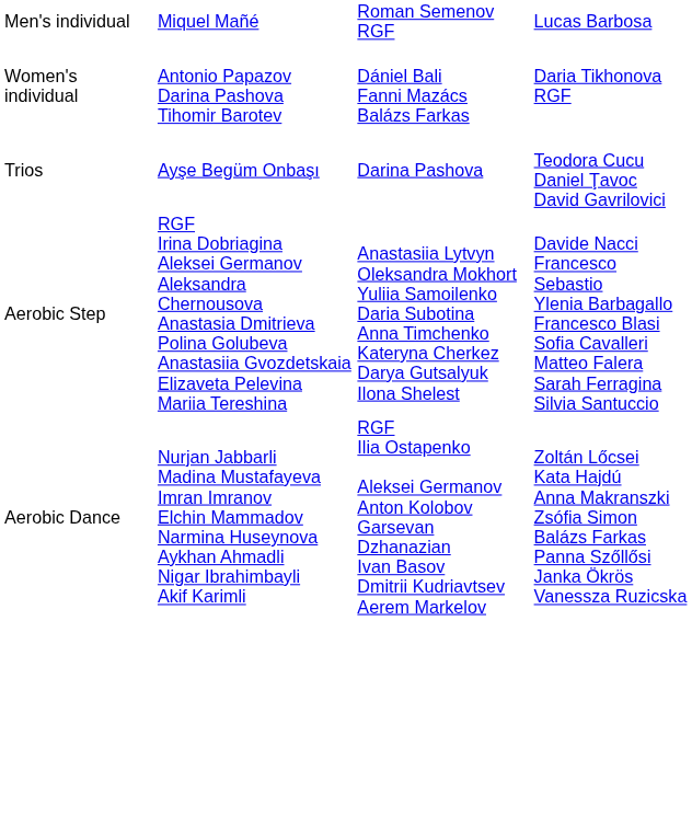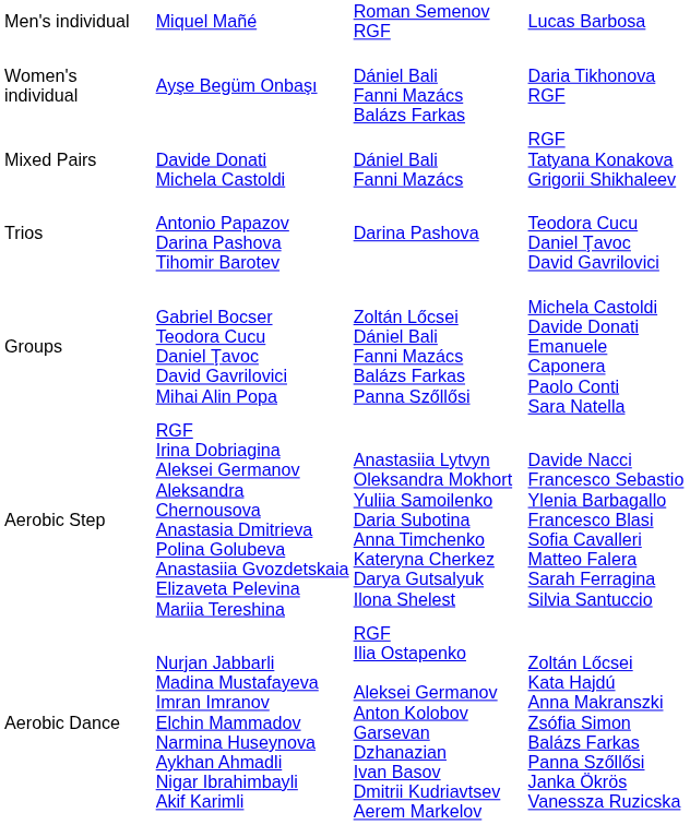 <table>
 <tr>
 <td>Men's individual</td>
 <td><a href='#'>Miquel Mañé</a><br></td>
 <td><a href='#'>Roman Semenov</a><br> <a href='#'>RGF</a></td>
 <td><a href='#'>Lucas Barbosa</a><br></td>
 </tr>
 <tr>
 <td>Women's individual</td>
-<td><br><a href='#'>Antonio Papazov</a><br><a href='#'>Darina Pashova</a><br><a href='#'>Tihomir Barotev</a></td>
+<td><a href='#'>Ayşe Begüm Onbaşı</a><br></td>
 <td><br><a href='#'>Dániel Bali</a><br><a href='#'>Fanni Mazács</a><br><a href='#'>Balázs Farkas</a></td>
 <td><a href='#'>Daria Tikhonova</a><br> <a href='#'>RGF</a></td>
 </tr>
 <tr>
+<td>Mixed Pairs</td>
+<td><br><a href='#'>Davide Donati</a><br><a href='#'>Michela Castoldi</a></td>
+<td><br><a href='#'>Dániel Bali</a><br><a href='#'>Fanni Mazács</a></td>
+<td><a href='#'>RGF</a><br><a href='#'>Tatyana Konakova</a><br><a href='#'>Grigorii Shikhaleev</a></td>
+</tr>
+<tr>
 <td>Trios</td>
-<td><a href='#'>Ayşe Begüm Onbaşı</a><br></td>
+<td><br><a href='#'>Antonio Papazov</a><br><a href='#'>Darina Pashova</a><br><a href='#'>Tihomir Barotev</a></td>
 <td><a href='#'>Darina Pashova</a><br></td>
 <td><br><a href='#'>Teodora Cucu</a><br><a href='#'>Daniel Ţavoc</a><br><a href='#'>David Gavrilovici</a></td>
+</tr>
+<tr>
+<td>Groups</td>
+<td><br><a href='#'>Gabriel Bocser</a><br><a href='#'>Teodora Cucu</a><br><a href='#'>Daniel Ţavoc</a><br><a href='#'>David Gavrilovici</a><br><a href='#'>Mihai Alin Popa</a></td>
+<td><br><a href='#'>Zoltán Lőcsei</a><br><a href='#'>Dániel Bali</a><br><a href='#'>Fanni Mazács</a><br><a href='#'>Balázs Farkas</a><br><a href='#'>Panna Szőllősi</a></td>
+<td><br><a href='#'>Michela Castoldi</a><br><a href='#'>Davide Donati</a><br><a href='#'>Emanuele Caponera</a><br><a href='#'>Paolo Conti</a><br><a href='#'>Sara Natella</a></td>
 </tr>
 <tr>
 <td>Aerobic Step</td>
 <td><a href='#'>RGF</a><br><a href='#'>Irina Dobriagina</a><br><a href='#'>Aleksei Germanov</a><br><a href='#'>Aleksandra Chernousova</a><br><a href='#'>Anastasia Dmitrieva</a><br><a href='#'>Polina Golubeva</a><br><a href='#'>Anastasiia Gvozdetskaia</a><br><a href='#'>Elizaveta Pelevina</a><br><a href='#'>Mariia Tereshina</a></td>
 <td><br><a href='#'>Anastasiia Lytvyn</a><br><a href='#'>Oleksandra Mokhort</a><br><a href='#'>Yuliia Samoilenko</a><br><a href='#'>Daria Subotina</a><br><a href='#'>Anna Timchenko</a><br><a href='#'>Kateryna Cherkez</a><br><a href='#'>Darya Gutsalyuk</a><br><a href='#'>Ilona Shelest</a></td>
 <td><br><a href='#'>Davide Nacci</a><br><a href='#'>Francesco Sebastio</a><br><a href='#'>Ylenia Barbagallo</a><br><a href='#'>Francesco Blasi</a><br><a href='#'>Sofia Cavalleri</a><br><a href='#'>Matteo Falera</a><br><a href='#'>Sarah Ferragina</a><br><a href='#'>Silvia Santuccio</a></td>
 </tr>
 <tr>
 <td>Aerobic Dance</td>
 <td><br><a href='#'>Nurjan Jabbarli</a><br><a href='#'>Madina Mustafayeva</a><br><a href='#'>Imran Imranov</a><br><a href='#'>Elchin Mammadov</a><br><a href='#'>Narmina Huseynova</a><br><a href='#'>Aykhan Ahmadli</a><br><a href='#'>Nigar Ibrahimbayli</a><br><a href='#'>Akif Karimli</a></td>
 <td><a href='#'>RGF</a><br><a href='#'>Ilia Ostapenko</a><br><br><a href='#'>Aleksei Germanov</a><br><a href='#'>Anton Kolobov</a><br><a href='#'>Garsevan Dzhanazian</a><br><a href='#'>Ivan Basov</a><br><a href='#'>Dmitrii Kudriavtsev</a><br><a href='#'>Aerem Markelov</a></td>
 <td><br><a href='#'>Zoltán Lőcsei</a><br><a href='#'>Kata Hajdú</a><br><a href='#'>Anna Makranszki</a><br><a href='#'>Zsófia Simon</a><br><a href='#'>Balázs Farkas</a><br><a href='#'>Panna Szőllősi</a><br><a href='#'>Janka Ökrös</a><br><a href='#'>Vanessza Ruzicska</a></td>
 </tr>
 </table>
